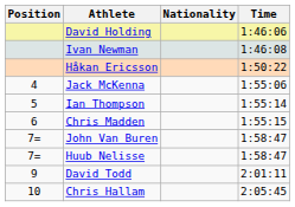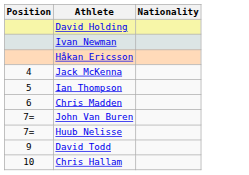 <table class="wikitable sortable">
 <tr>
 <th>Position</th>
 <th>Athlete</th>
 <th>Nationality</th>
-<th>Time</th>
 </tr>
 <tr bgcolor="#F7F6A8">
 <td align=center></td>
 <td><a href='#'>David Holding</a></td>
 <td></td>
-<td>1:46:06</td>
 </tr>
 <tr bgcolor="#DCE5E5">
 <td align=center></td>
 <td><a href='#'>Ivan Newman</a></td>
 <td></td>
-<td>1:46:08</td>
 </tr>
 <tr bgcolor="#FFDAB9">
 <td align=center></td>
 <td><a href='#'>Håkan Ericsson</a></td>
 <td></td>
-<td>1:50:22</td>
 </tr>
 <tr>
 <td align=center>4</td>
 <td><a href='#'>Jack McKenna</a></td>
 <td></td>
-<td>1:55:06</td>
 </tr>
 <tr>
 <td align=center>5</td>
 <td><a href='#'>Ian Thompson</a></td>
 <td></td>
-<td>1:55:14</td>
 </tr>
 <tr>
 <td align=center>6</td>
 <td><a href='#'>Chris Madden</a></td>
 <td></td>
-<td>1:55:15</td>
 </tr>
 <tr>
 <td align=center>7=</td>
 <td><a href='#'>John Van Buren</a></td>
 <td></td>
-<td>1:58:47</td>
 </tr>
 <tr>
 <td align=center>7=</td>
 <td><a href='#'>Huub Nelisse</a></td>
 <td></td>
-<td>1:58:47</td>
 </tr>
 <tr>
 <td align=center>9</td>
 <td><a href='#'>David Todd</a></td>
 <td></td>
-<td>2:01:11</td>
 </tr>
 <tr>
 <td align=center>10</td>
 <td><a href='#'>Chris Hallam</a></td>
 <td></td>
-<td>2:05:45</td>
 </tr>
 </table>
